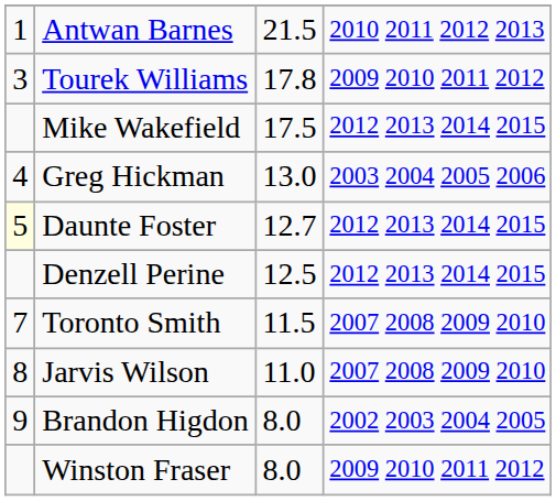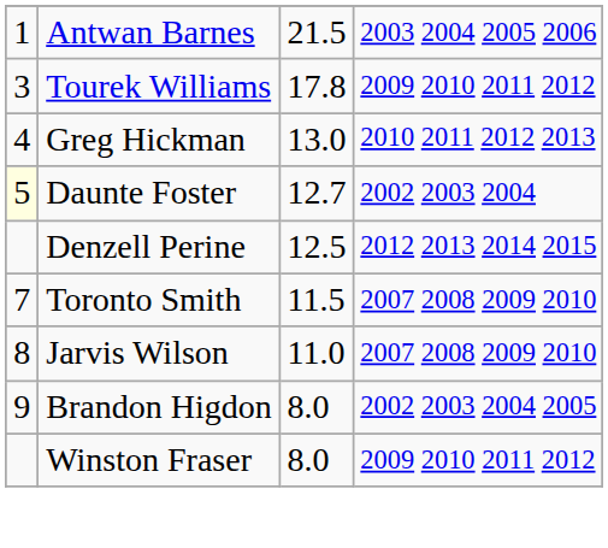 <table class="wikitable">
 <tr>
 </tr>
 <tr>
 <td>1</td>
 <td><a href='#'>Antwan Barnes</a></td>
 <td>21.5</td>
-<td style="font-size:80%;"><a href='#'>2010</a> <a href='#'>2011</a> <a href='#'>2012</a> <a href='#'>2013</a></td>
+<td style="font-size:80%;"><a href='#'>2003</a> <a href='#'>2004</a> <a href='#'>2005</a> <a href='#'>2006</a></td>
 </tr>
 <tr>
 <td>3</td>
 <td><a href='#'>Tourek Williams</a></td>
 <td>17.8</td>
 <td style="font-size:80%;"><a href='#'>2009</a> <a href='#'>2010</a> <a href='#'>2011</a> <a href='#'>2012</a></td>
 </tr>
 <tr>
-<td></td>
-<td>Mike Wakefield</td>
-<td>17.5</td>
-<td style="font-size:80%;"><a href='#'>2012</a> <a href='#'>2013</a> <a href='#'>2014</a> <a href='#'>2015</a></td>
-</tr>
-<tr>
 <td>4</td>
 <td>Greg Hickman</td>
 <td>13.0</td>
-<td style="font-size:80%;"><a href='#'>2003</a> <a href='#'>2004</a> <a href='#'>2005</a> <a href='#'>2006</a></td>
+<td style="font-size:80%;"><a href='#'>2010</a> <a href='#'>2011</a> <a href='#'>2012</a> <a href='#'>2013</a></td>
 </tr>
 <tr>
 <td style="background: lightyellow;">5</td>
 <td>Daunte Foster</td>
 <td>12.7</td>
-<td style="font-size:80%;"><a href='#'>2012</a> <a href='#'>2013</a> <a href='#'>2014</a> <a href='#'>2015</a></td>
+<td style="font-size:80%;"><a href='#'>2002</a> <a href='#'>2003</a> <a href='#'>2004</a></td>
 </tr>
 <tr>
 <td></td>
 <td>Denzell Perine</td>
 <td>12.5</td>
 <td style="font-size:80%;"><a href='#'>2012</a> <a href='#'>2013</a> <a href='#'>2014</a> <a href='#'>2015</a></td>
 </tr>
 <tr>
 <td>7</td>
 <td>Toronto Smith</td>
 <td>11.5</td>
 <td style="font-size:80%;"><a href='#'>2007</a> <a href='#'>2008</a> <a href='#'>2009</a> <a href='#'>2010</a></td>
 </tr>
 <tr>
 <td>8</td>
 <td>Jarvis Wilson</td>
 <td>11.0</td>
 <td style="font-size:80%;"><a href='#'>2007</a> <a href='#'>2008</a> <a href='#'>2009</a> <a href='#'>2010</a></td>
 </tr>
 <tr>
 <td>9</td>
 <td>Brandon Higdon</td>
 <td>8.0</td>
 <td style="font-size:80%;"><a href='#'>2002</a> <a href='#'>2003</a> <a href='#'>2004</a> <a href='#'>2005</a></td>
 </tr>
 <tr>
 <td></td>
 <td>Winston Fraser</td>
 <td>8.0</td>
 <td style="font-size:80%;"><a href='#'>2009</a> <a href='#'>2010</a> <a href='#'>2011</a> <a href='#'>2012</a></td>
 </tr>
 </table>
